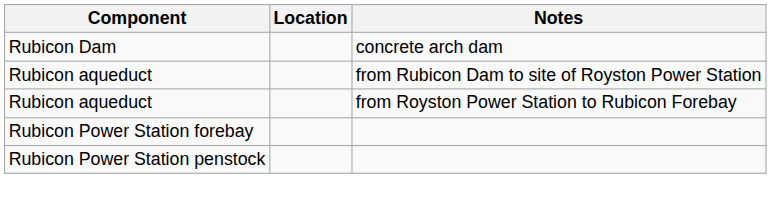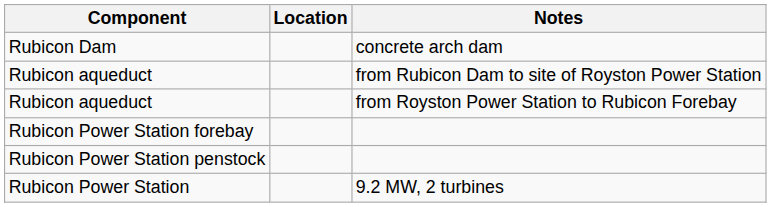 <table class="wikitable" style="text-align: left">
 <tr>
 <th>Component</th>
 <th>Location</th>
 <th>Notes</th>
 </tr>
 <tr>
 <td>Rubicon Dam</td>
 <td style=white-space:nowrap></td>
 <td> concrete arch dam</td>
 </tr>
 <tr>
 <td>Rubicon aqueduct</td>
 <td></td>
 <td> from Rubicon Dam to site of Royston Power Station</td>
 </tr>
 <tr>
 <td>Rubicon aqueduct</td>
 <td></td>
 <td> from Royston Power Station to Rubicon Forebay</td>
 </tr>
 <tr>
 <td>Rubicon Power Station forebay</td>
 <td></td>
 <td></td>
 </tr>
 <tr>
 <td>Rubicon Power Station penstock</td>
 <td></td>
 <td></td>
 </tr>
+<tr>
+<td>Rubicon Power Station</td>
+<td style=white-space:nowrap></td>
+<td>9.2 MW, 2 turbines</td>
+</tr>
 </table>
